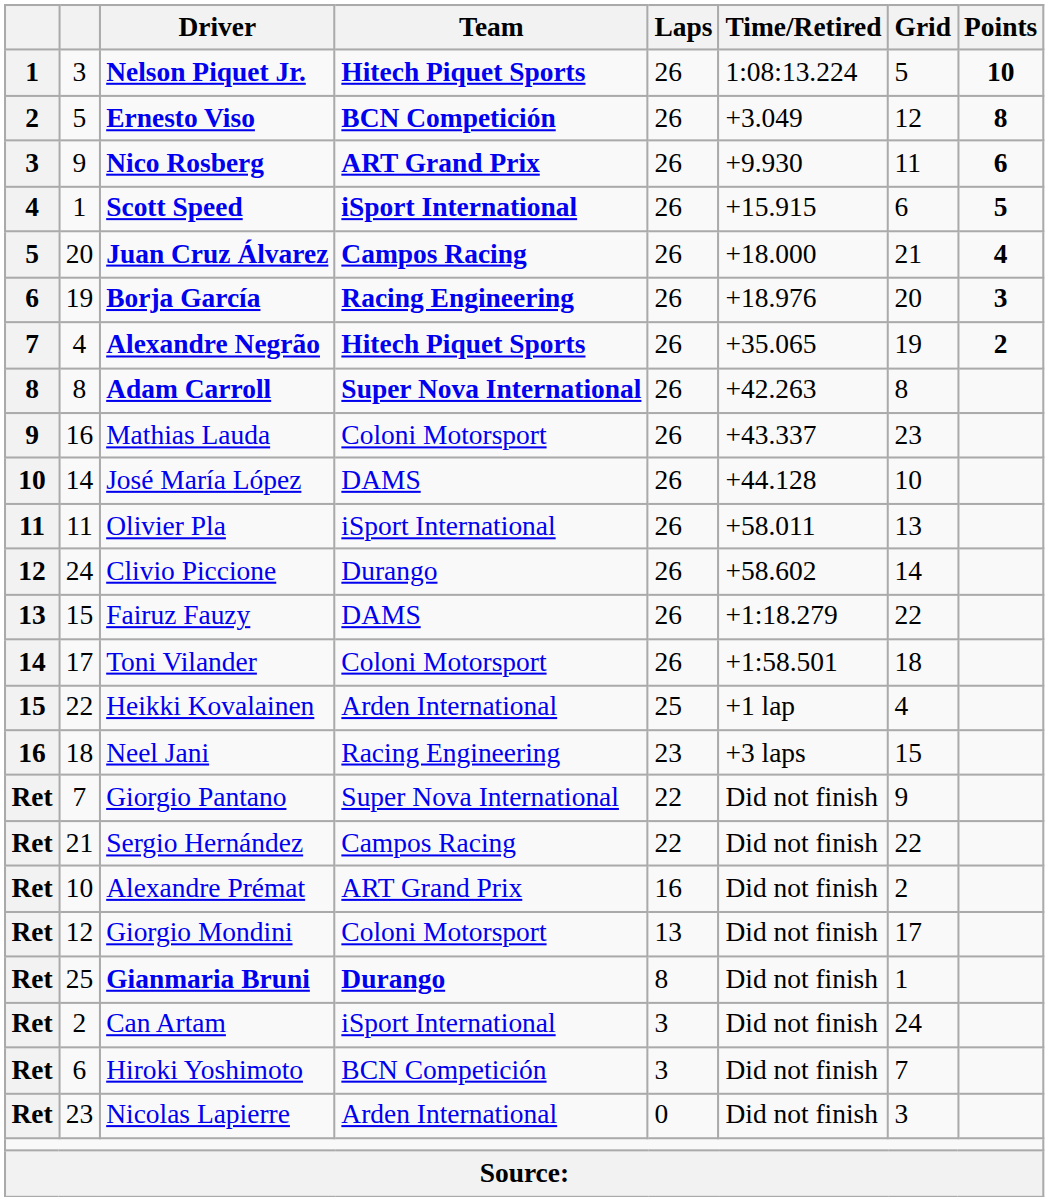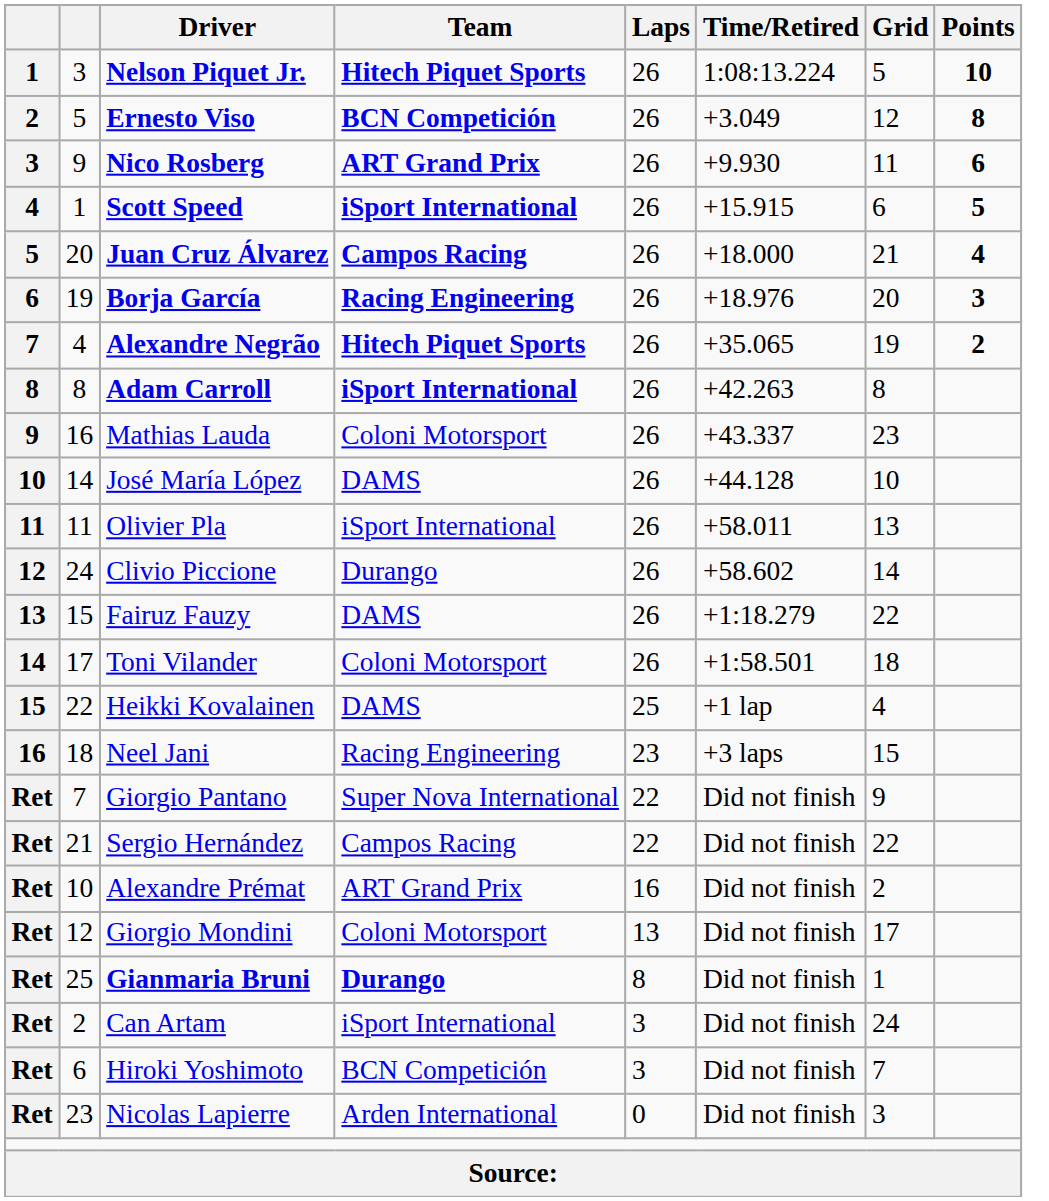 <table class="wikitable" style="font-size:85%">
 <tr>
 <th></th>
 <th></th>
 <th>Driver</th>
 <th>Team</th>
 <th>Laps</th>
 <th>Time/Retired</th>
 <th>Grid</th>
 <th>Points</th>
 </tr>
 <tr>
 <th>1</th>
 <td align="center">3</td>
 <td> <strong><a href='#'>Nelson Piquet Jr.</a></strong></td>
 <td><strong><a href='#'>Hitech Piquet Sports</a></strong></td>
 <td>26</td>
 <td>1:08:13.224</td>
 <td>5</td>
 <td align="center"><strong>10</strong></td>
 </tr>
 <tr>
 <th>2</th>
 <td align="center">5</td>
 <td> <strong><a href='#'>Ernesto Viso</a></strong></td>
 <td><strong><a href='#'>BCN Competición</a></strong></td>
 <td>26</td>
 <td>+3.049</td>
 <td>12</td>
 <td align="center"><strong>8</strong></td>
 </tr>
 <tr>
 <th>3</th>
 <td align="center">9</td>
 <td> <strong><a href='#'>Nico Rosberg</a></strong></td>
 <td><strong><a href='#'>ART Grand Prix</a></strong></td>
 <td>26</td>
 <td>+9.930</td>
 <td>11</td>
 <td align="center"><strong>6</strong></td>
 </tr>
 <tr>
 <th>4</th>
 <td align="center">1</td>
 <td> <strong><a href='#'>Scott Speed</a></strong></td>
 <td><strong><a href='#'>iSport International</a></strong></td>
 <td>26</td>
 <td>+15.915</td>
 <td>6</td>
 <td align="center"><strong>5</strong></td>
 </tr>
 <tr>
 <th>5</th>
 <td align="center">20</td>
 <td> <strong><a href='#'>Juan Cruz Álvarez</a></strong></td>
 <td><strong><a href='#'>Campos Racing</a></strong></td>
 <td>26</td>
 <td>+18.000</td>
 <td>21</td>
 <td align="center"><strong>4</strong></td>
 </tr>
 <tr>
 <th>6</th>
 <td align="center">19</td>
 <td> <strong><a href='#'>Borja García</a></strong></td>
 <td><strong><a href='#'>Racing Engineering</a></strong></td>
 <td>26</td>
 <td>+18.976</td>
 <td>20</td>
 <td align="center"><strong>3</strong></td>
 </tr>
 <tr>
 <th>7</th>
 <td align="center">4</td>
 <td> <strong><a href='#'>Alexandre Negrão</a></strong></td>
 <td><strong><a href='#'>Hitech Piquet Sports</a></strong></td>
 <td>26</td>
 <td>+35.065</td>
 <td>19</td>
 <td align="center"><strong>2</strong></td>
 </tr>
 <tr>
 <th>8</th>
 <td align="center">8</td>
 <td> <strong><a href='#'>Adam Carroll</a></strong></td>
-<td><strong><a href='#'>Super Nova International</a></strong></td>
+<td><strong><a href='#'>iSport International</a></strong></td>
 <td>26</td>
 <td>+42.263</td>
 <td>8</td>
 <td align="center"><strong></strong></td>
 </tr>
 <tr>
 <th>9</th>
 <td align="center">16</td>
 <td> <a href='#'>Mathias Lauda</a></td>
 <td><a href='#'>Coloni Motorsport</a></td>
 <td>26</td>
 <td>+43.337</td>
 <td>23</td>
 <td></td>
 </tr>
 <tr>
 <th>10</th>
 <td align="center">14</td>
 <td> <a href='#'>José María López</a></td>
 <td><a href='#'>DAMS</a></td>
 <td>26</td>
 <td>+44.128</td>
 <td>10</td>
 <td></td>
 </tr>
 <tr>
 <th>11</th>
 <td align="center">11</td>
 <td> <a href='#'>Olivier Pla</a></td>
 <td><a href='#'>iSport International</a></td>
 <td>26</td>
 <td>+58.011</td>
 <td>13</td>
 <td></td>
 </tr>
 <tr>
 <th>12</th>
 <td align="center">24</td>
 <td> <a href='#'>Clivio Piccione</a></td>
 <td><a href='#'>Durango</a></td>
 <td>26</td>
 <td>+58.602</td>
 <td>14</td>
 <td></td>
 </tr>
 <tr>
 <th>13</th>
 <td align="center">15</td>
 <td> <a href='#'>Fairuz Fauzy</a></td>
 <td><a href='#'>DAMS</a></td>
 <td>26</td>
 <td>+1:18.279</td>
 <td>22</td>
 <td></td>
 </tr>
 <tr>
 <th>14</th>
 <td align="center">17</td>
 <td> <a href='#'>Toni Vilander</a></td>
 <td><a href='#'>Coloni Motorsport</a></td>
 <td>26</td>
 <td>+1:58.501</td>
 <td>18</td>
 <td></td>
 </tr>
 <tr>
 <th>15</th>
 <td align="center">22</td>
 <td> <a href='#'>Heikki Kovalainen</a></td>
-<td><a href='#'>Arden International</a></td>
+<td><a href='#'>DAMS</a></td>
 <td>25</td>
 <td>+1 lap</td>
 <td>4</td>
 <td></td>
 </tr>
 <tr>
 <th>16</th>
 <td align="center">18</td>
 <td> <a href='#'>Neel Jani</a></td>
 <td><a href='#'>Racing Engineering</a></td>
 <td>23</td>
 <td>+3 laps</td>
 <td>15</td>
 <td></td>
 </tr>
 <tr>
 <th>Ret</th>
 <td align="center">7</td>
 <td> <a href='#'>Giorgio Pantano</a></td>
 <td><a href='#'>Super Nova International</a></td>
 <td>22</td>
 <td>Did not finish</td>
 <td>9</td>
 <td></td>
 </tr>
 <tr>
 <th>Ret</th>
 <td align="center">21</td>
 <td> <a href='#'>Sergio Hernández</a></td>
 <td><a href='#'>Campos Racing</a></td>
 <td>22</td>
 <td>Did not finish</td>
 <td>22</td>
 <td></td>
 </tr>
 <tr>
 <th>Ret</th>
 <td align="center">10</td>
 <td> <a href='#'>Alexandre Prémat</a></td>
 <td><a href='#'>ART Grand Prix</a></td>
 <td>16</td>
 <td>Did not finish</td>
 <td>2</td>
 <td></td>
 </tr>
 <tr>
 <th>Ret</th>
 <td align="center">12</td>
 <td> <a href='#'>Giorgio Mondini</a></td>
 <td><a href='#'>Coloni Motorsport</a></td>
 <td>13</td>
 <td>Did not finish</td>
 <td>17</td>
 <td></td>
 </tr>
 <tr>
 <th>Ret</th>
 <td align="center">25</td>
 <td> <strong><a href='#'>Gianmaria Bruni</a></strong></td>
 <td><strong><a href='#'>Durango</a></strong></td>
 <td>8</td>
 <td>Did not finish</td>
 <td>1</td>
 <td align="center"><strong></strong></td>
 </tr>
 <tr>
 <th>Ret</th>
 <td align="center">2</td>
 <td> <a href='#'>Can Artam</a></td>
 <td><a href='#'>iSport International</a></td>
 <td>3</td>
 <td>Did not finish</td>
 <td>24</td>
 <td></td>
 </tr>
 <tr>
 <th>Ret</th>
 <td align="center">6</td>
 <td> <a href='#'>Hiroki Yoshimoto</a></td>
 <td><a href='#'>BCN Competición</a></td>
 <td>3</td>
 <td>Did not finish</td>
 <td>7</td>
 <td></td>
 </tr>
 <tr>
 <th>Ret</th>
 <td align="center">23</td>
 <td> <a href='#'>Nicolas Lapierre</a></td>
 <td><a href='#'>Arden International</a></td>
 <td>0</td>
 <td>Did not finish</td>
 <td>3</td>
 <td></td>
 </tr>
 <tr>
 <td colspan="8"></td>
 </tr>
 <tr>
 <th colspan="8">Source:</th>
 </tr>
 </table>
